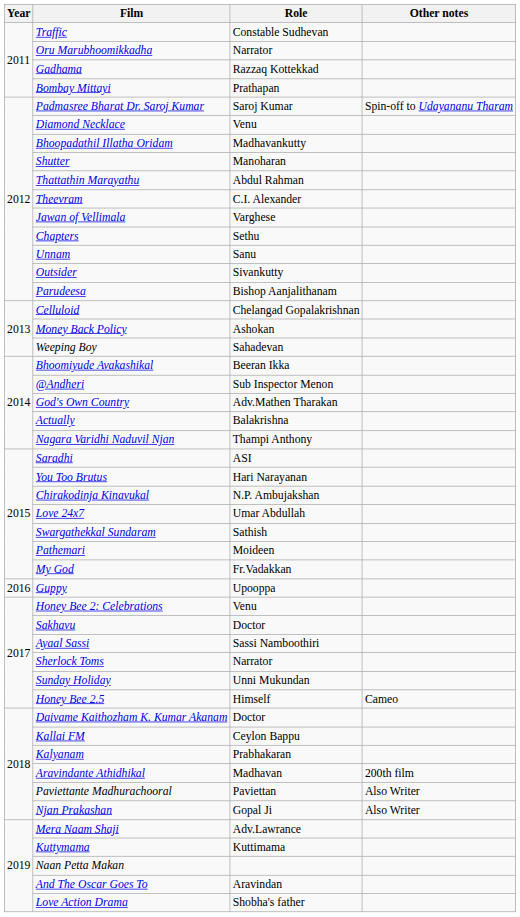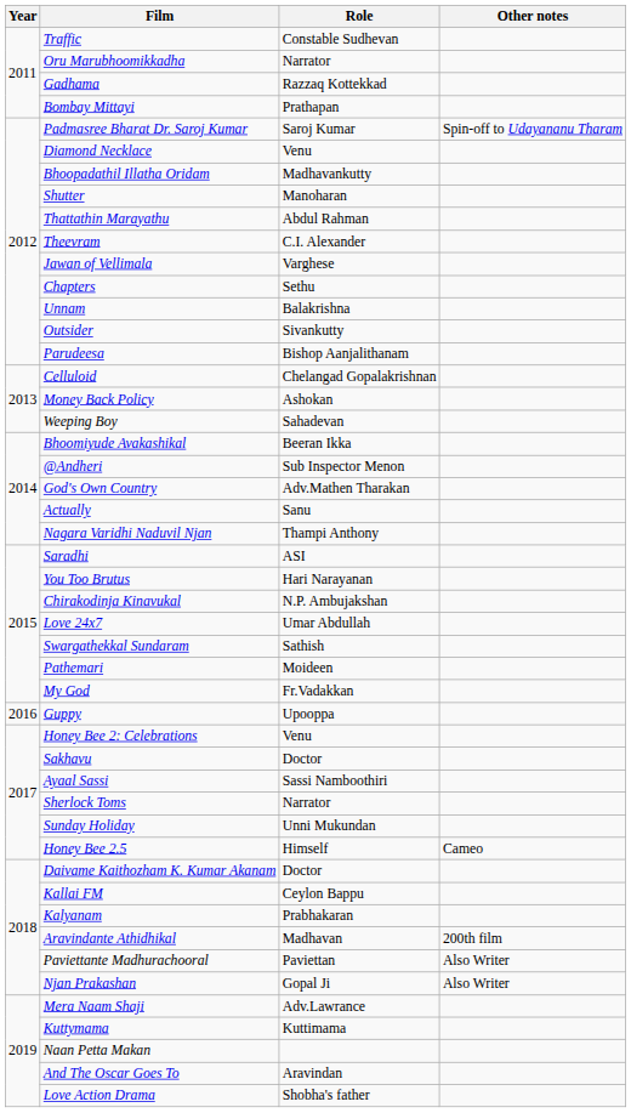 <table class="wikitable sortable">
 <tr>
 <th>Year</th>
 <th>Film</th>
 <th>Role</th>
 <th>Other notes</th>
 </tr>
 <tr>
 <td rowspan=4>2011</td>
 <td><em><a href='#'>Traffic</a></em></td>
 <td>Constable Sudhevan</td>
 <td></td>
 </tr>
 <tr>
 <td><em><a href='#'>Oru Marubhoomikkadha</a></em></td>
 <td>Narrator</td>
 <td></td>
 </tr>
 <tr>
 <td><em><a href='#'>Gadhama</a></em></td>
 <td>Razzaq Kottekkad</td>
 <td></td>
 </tr>
 <tr>
 <td><em><a href='#'>Bombay Mittayi</a></em></td>
 <td>Prathapan</td>
 <td></td>
 </tr>
 <tr>
 <td rowspan=11>2012</td>
 <td><em><a href='#'>Padmasree Bharat Dr. Saroj Kumar</a></em></td>
 <td>Saroj Kumar</td>
 <td>Spin-off to <em><a href='#'>Udayananu Tharam</a></em></td>
 </tr>
 <tr>
 <td><em><a href='#'>Diamond Necklace</a></em></td>
 <td>Venu</td>
 <td></td>
 </tr>
 <tr>
 <td><em><a href='#'>Bhoopadathil Illatha Oridam</a></em></td>
 <td>Madhavankutty</td>
 <td></td>
 </tr>
 <tr>
 <td><em><a href='#'>Shutter</a></em></td>
 <td>Manoharan</td>
 <td></td>
 </tr>
 <tr>
 <td><em><a href='#'>Thattathin Marayathu</a></em></td>
 <td>Abdul Rahman</td>
 <td></td>
 </tr>
 <tr>
 <td><em><a href='#'>Theevram</a></em></td>
 <td>C.I. Alexander</td>
 <td></td>
 </tr>
 <tr>
 <td><em><a href='#'>Jawan of Vellimala</a></em></td>
 <td>Varghese</td>
 <td></td>
 </tr>
 <tr>
 <td><em><a href='#'>Chapters</a></em></td>
 <td>Sethu</td>
 <td></td>
 </tr>
 <tr>
 <td><em><a href='#'>Unnam</a></em></td>
-<td>Sanu</td>
+<td>Balakrishna</td>
 <td></td>
 </tr>
 <tr>
 <td><em><a href='#'>Outsider</a></em></td>
 <td>Sivankutty</td>
 <td></td>
 </tr>
 <tr>
 <td><em><a href='#'>Parudeesa</a></em></td>
 <td>Bishop Aanjalithanam</td>
 <td></td>
 </tr>
 <tr>
 <td rowspan=3>2013</td>
 <td><em><a href='#'>Celluloid</a></em></td>
 <td>Chelangad Gopalakrishnan</td>
 <td></td>
 </tr>
 <tr>
 <td><em><a href='#'>Money Back Policy</a></em></td>
 <td>Ashokan</td>
 <td></td>
 </tr>
 <tr>
 <td><em>Weeping Boy</em></td>
 <td>Sahadevan</td>
 <td></td>
 </tr>
 <tr>
 <td rowspan=5>2014</td>
 <td><em><a href='#'>Bhoomiyude Avakashikal</a></em></td>
 <td>Beeran Ikka</td>
 <td></td>
 </tr>
 <tr>
 <td><em><a href='#'>@Andheri</a></em></td>
 <td>Sub Inspector Menon</td>
 <td></td>
 </tr>
 <tr>
 <td><em><a href='#'>God's Own Country</a></em></td>
 <td>Adv.Mathen Tharakan</td>
 <td></td>
 </tr>
 <tr>
 <td><em><a href='#'>Actually</a></em></td>
-<td>Balakrishna</td>
+<td>Sanu</td>
 <td></td>
 </tr>
 <tr>
 <td><em><a href='#'>Nagara Varidhi Naduvil Njan</a></em></td>
 <td>Thampi Anthony</td>
 <td></td>
 </tr>
 <tr>
 <td rowspan=7>2015</td>
 <td><em><a href='#'>Saradhi</a></em></td>
 <td>ASI</td>
 <td></td>
 </tr>
 <tr>
 <td><em><a href='#'>You Too Brutus</a></em></td>
 <td>Hari Narayanan</td>
 <td></td>
 </tr>
 <tr>
 <td><em><a href='#'>Chirakodinja Kinavukal</a></em></td>
 <td>N.P. Ambujakshan</td>
 <td></td>
 </tr>
 <tr>
 <td><em><a href='#'>Love 24x7</a></em></td>
 <td>Umar Abdullah</td>
 <td></td>
 </tr>
 <tr>
 <td><em><a href='#'>Swargathekkal Sundaram</a></em></td>
 <td>Sathish</td>
 <td></td>
 </tr>
 <tr>
 <td><em><a href='#'>Pathemari</a></em></td>
 <td>Moideen</td>
 <td></td>
 </tr>
 <tr>
 <td><em><a href='#'>My God</a></em></td>
 <td>Fr.Vadakkan</td>
 <td></td>
 </tr>
 <tr>
 <td>2016</td>
 <td><em><a href='#'>Guppy</a></em></td>
 <td>Upooppa</td>
 <td></td>
 </tr>
 <tr>
 <td rowspan=6>2017</td>
 <td><em><a href='#'>Honey Bee 2: Celebrations</a></em></td>
 <td>Venu</td>
 <td></td>
 </tr>
 <tr>
 <td><em><a href='#'>Sakhavu</a></em></td>
 <td>Doctor</td>
 <td></td>
 </tr>
 <tr>
 <td><em><a href='#'>Ayaal Sassi</a></em></td>
 <td>Sassi Namboothiri</td>
 <td></td>
 </tr>
 <tr>
 <td><em><a href='#'>Sherlock Toms</a></em></td>
 <td>Narrator</td>
 <td></td>
 </tr>
 <tr>
 <td><em><a href='#'>Sunday Holiday</a></em></td>
 <td>Unni Mukundan</td>
 <td></td>
 </tr>
 <tr>
 <td><em><a href='#'>Honey Bee 2.5</a></em></td>
 <td>Himself</td>
 <td>Cameo</td>
 </tr>
 <tr>
 <td rowspan=6>2018</td>
 <td><em><a href='#'>Daivame Kaithozham K. Kumar Akanam</a></em></td>
 <td>Doctor</td>
 <td></td>
 </tr>
 <tr>
 <td><em><a href='#'>Kallai FM</a></em></td>
 <td>Ceylon Bappu</td>
 <td></td>
 </tr>
 <tr>
 <td><em><a href='#'>Kalyanam</a></em></td>
 <td>Prabhakaran</td>
 <td></td>
 </tr>
 <tr>
 <td><em><a href='#'>Aravindante Athidhikal</a></em></td>
 <td>Madhavan</td>
 <td>200th film</td>
 </tr>
 <tr>
 <td><em>Paviettante Madhurachooral</em></td>
 <td>Paviettan</td>
 <td>Also Writer</td>
 </tr>
 <tr>
 <td><em><a href='#'>Njan Prakashan</a></em></td>
 <td>Gopal Ji</td>
 <td>Also Writer</td>
 </tr>
 <tr>
 <td rowspan=5>2019</td>
 <td><em><a href='#'>Mera Naam Shaji</a></em></td>
 <td>Adv.Lawrance</td>
 <td></td>
 </tr>
 <tr>
 <td><em><a href='#'>Kuttymama</a></em></td>
 <td>Kuttimama</td>
 <td></td>
 </tr>
 <tr>
 <td><em>Naan Petta Makan</em></td>
 <td></td>
 <td></td>
 </tr>
 <tr>
 <td><em><a href='#'>And The Oscar Goes To</a></em></td>
 <td>Aravindan</td>
 <td></td>
 </tr>
 <tr>
 <td><em><a href='#'>Love Action Drama</a></em></td>
 <td>Shobha's father</td>
 <td></td>
 </tr>
 </table>
